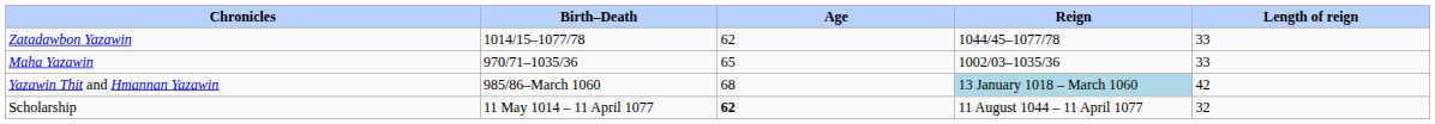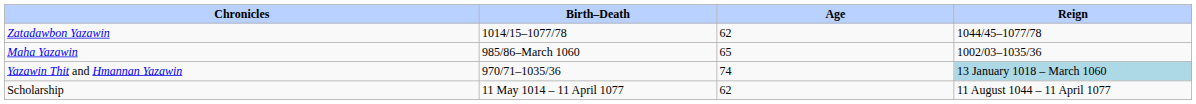 <table width=100% class="wikitable">
 <tr>
 <th style="background-color:#B9D1FF" width=20%>Chronicles</th>
 <th style="background-color:#B9D1FF" width=10%>Birth–Death</th>
 <th style="background-color:#B9D1FF" width=10%>Age</th>
 <th style="background-color:#B9D1FF" width=10%>Reign</th>
-<th style="background-color:#B9D1FF" width=10%>Length of reign</th>
 </tr>
 <tr>
 <td><em><a href='#'>Zatadawbon Yazawin</a></em></td>
 <td>1014/15–1077/78</td>
 <td>62</td>
 <td>1044/45–1077/78</td>
-<td>33</td>
 </tr>
 <tr>
 <td><em><a href='#'>Maha Yazawin</a></em></td>
-<td>970/71–1035/36</td>
+<td>985/86–March 1060</td>
 <td>65</td>
 <td>1002/03–1035/36</td>
-<td>33</td>
 </tr>
 <tr>
 <td><em><a href='#'>Yazawin Thit</a></em> and <em><a href='#'>Hmannan Yazawin</a></em></td>
-<td>985/86–March 1060</td>
-<td>68</td>
+<td>970/71–1035/36</td>
+<td>74</td>
 <td style="background: lightblue;">13 January 1018 – March 1060</td>
-<td>42</td>
 </tr>
 <tr>
 <td>Scholarship</td>
 <td>11 May 1014 – 11 April 1077</td>
-<td><strong>62</strong></td>
+<td>62</td>
 <td>11 August 1044 – 11 April 1077</td>
-<td>32</td>
 </tr>
 </table>
